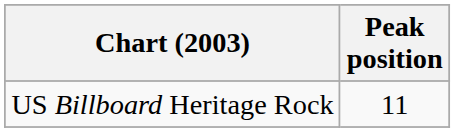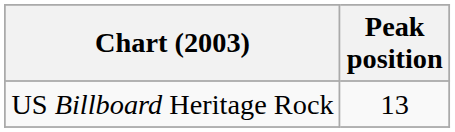 <table class="wikitable sortable">
 <tr>
 <th>Chart (2003)</th>
 <th>Peak<br>position</th>
 </tr>
 <tr>
 <td>US <em>Billboard</em> Heritage Rock</td>
-<td style="text-align:center;">11</td>
+<td style="text-align:center;">13</td>
 </tr>
 </table>
